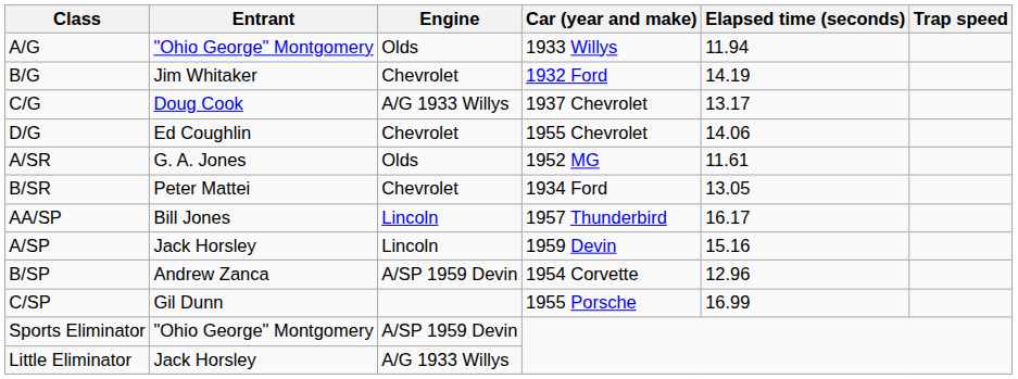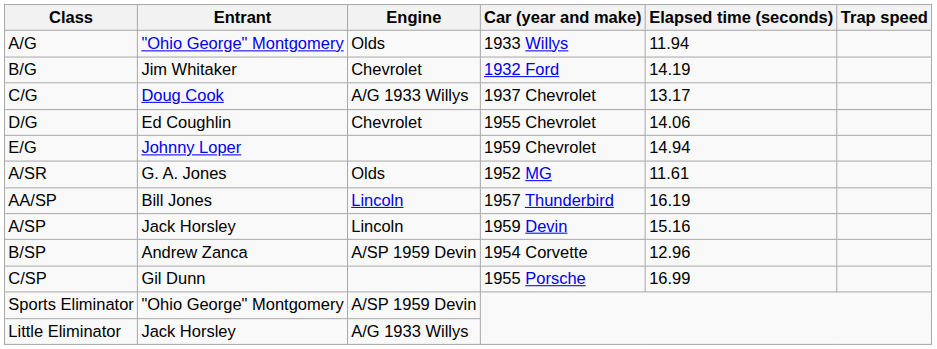 <table class="wikitable">
 <tr>
 <th>Class</th>
 <th>Entrant</th>
 <th>Engine</th>
 <th>Car (year and make)</th>
 <th>Elapsed time (seconds)</th>
 <th>Trap speed</th>
 </tr>
 <tr>
 <td>A/G</td>
 <td><a href='#'>"Ohio George" Montgomery</a></td>
 <td>Olds</td>
 <td>1933 <a href='#'>Willys</a></td>
 <td>11.94</td>
 <td></td>
 </tr>
 <tr>
 <td>B/G</td>
 <td>Jim Whitaker</td>
 <td>Chevrolet</td>
 <td><a href='#'>1932 Ford</a></td>
 <td>14.19</td>
 <td></td>
 </tr>
 <tr>
 <td>C/G</td>
 <td><a href='#'>Doug Cook</a></td>
 <td>A/G 1933 Willys</td>
 <td>1937 Chevrolet</td>
 <td>13.17</td>
 <td></td>
 </tr>
 <tr>
 <td>D/G</td>
 <td>Ed Coughlin</td>
 <td>Chevrolet</td>
 <td>1955 Chevrolet</td>
 <td>14.06</td>
 <td></td>
 </tr>
 <tr>
+<td>E/G</td>
+<td><a href='#'>Johnny Loper</a></td>
+<td></td>
+<td>1959 Chevrolet</td>
+<td>14.94</td>
+<td></td>
+</tr>
+<tr>
 <td>A/SR</td>
 <td>G. A. Jones</td>
 <td>Olds</td>
 <td>1952 <a href='#'>MG</a></td>
 <td>11.61</td>
 <td></td>
 </tr>
 <tr>
-<td>B/SR</td>
-<td>Peter Mattei</td>
-<td>Chevrolet</td>
-<td>1934 Ford</td>
-<td>13.05</td>
-<td></td>
-</tr>
-<tr>
 <td>AA/SP</td>
 <td>Bill Jones</td>
 <td><a href='#'>Lincoln</a></td>
 <td>1957 <a href='#'>Thunderbird</a></td>
-<td>16.17</td>
+<td>16.19</td>
 <td></td>
 </tr>
 <tr>
 <td>A/SP</td>
 <td>Jack Horsley</td>
 <td>Lincoln</td>
 <td>1959 <a href='#'>Devin</a></td>
 <td>15.16</td>
 <td></td>
 </tr>
 <tr>
 <td>B/SP</td>
 <td>Andrew Zanca</td>
 <td>A/SP 1959 Devin</td>
 <td>1954 Corvette</td>
 <td>12.96</td>
 <td></td>
 </tr>
 <tr>
 <td>C/SP</td>
 <td>Gil Dunn</td>
 <td></td>
 <td>1955 <a href='#'>Porsche</a></td>
 <td>16.99</td>
 <td></td>
 </tr>
 <tr>
 <td>Sports Eliminator</td>
 <td>"Ohio George" Montgomery</td>
 <td>A/SP 1959 Devin</td>
 </tr>
 <tr>
 <td>Little Eliminator</td>
 <td>Jack Horsley</td>
 <td>A/G 1933 Willys</td>
 </tr>
 </table>
